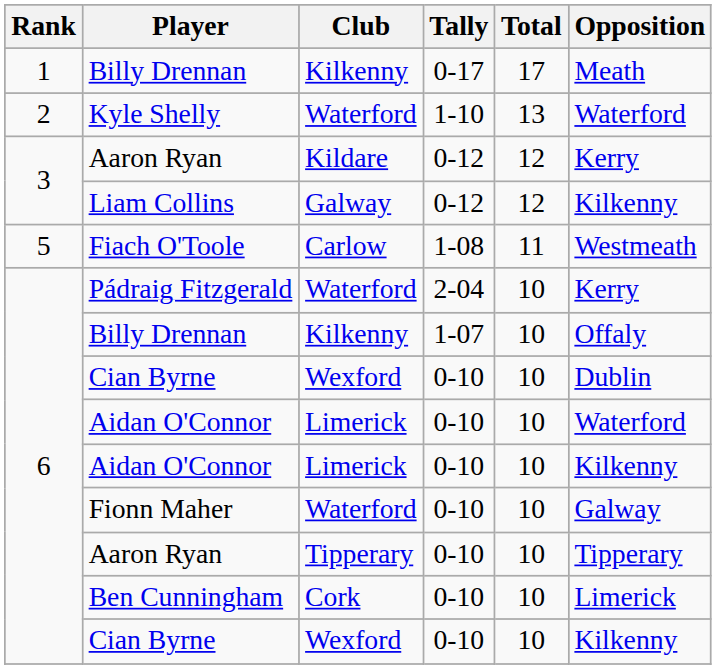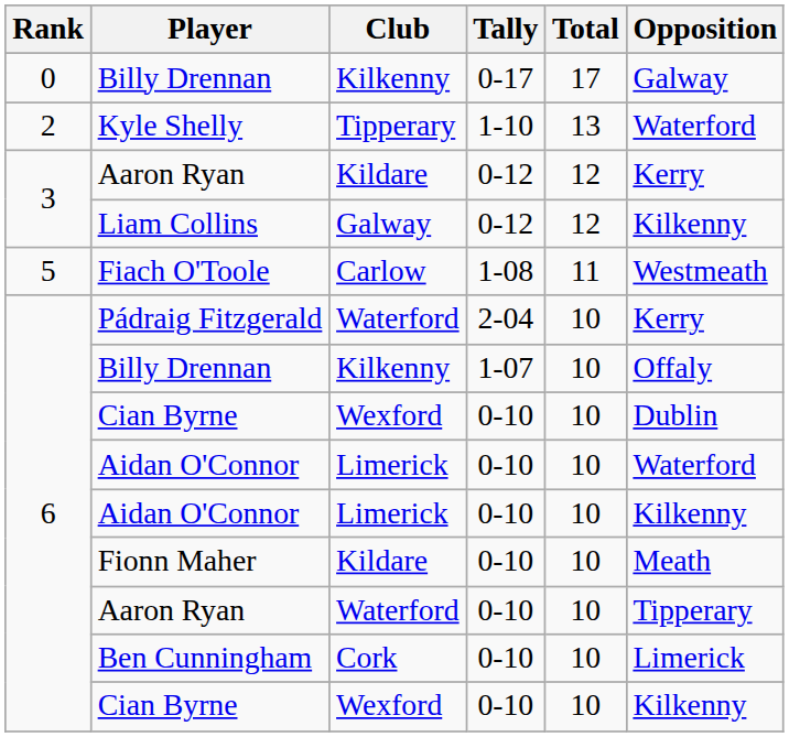 <table class="wikitable">
 <tr>
 <th>Rank</th>
 <th>Player</th>
 <th>Club</th>
 <th>Tally</th>
 <th>Total</th>
 <th>Opposition</th>
 </tr>
 <tr>
-<td rowspan="1" style="text-align:center;">1</td>
+<td rowspan="1" style="text-align:center;">0</td>
 <td><a href='#'>Billy Drennan</a></td>
 <td><a href='#'>Kilkenny</a></td>
 <td align=center>0-17</td>
 <td align=center>17</td>
-<td><a href='#'>Meath</a></td>
+<td><a href='#'>Galway</a></td>
 </tr>
 <tr>
 <td rowspan="1" style="text-align:center;">2</td>
 <td><a href='#'>Kyle Shelly</a></td>
-<td><a href='#'>Waterford</a></td>
+<td><a href='#'>Tipperary</a></td>
 <td align=center>1-10</td>
 <td align=center>13</td>
 <td><a href='#'>Waterford</a></td>
 </tr>
 <tr>
 <td rowspan="2" style="text-align:center;">3</td>
 <td>Aaron Ryan</td>
 <td><a href='#'>Kildare</a></td>
 <td align=center>0-12</td>
 <td align=center>12</td>
 <td><a href='#'>Kerry</a></td>
 </tr>
 <tr>
 <td><a href='#'>Liam Collins</a></td>
 <td><a href='#'>Galway</a></td>
 <td align=center>0-12</td>
 <td align=center>12</td>
 <td><a href='#'>Kilkenny</a></td>
 </tr>
 <tr>
 <td rowspan="1" style="text-align:center;">5</td>
 <td><a href='#'>Fiach O'Toole</a></td>
 <td><a href='#'>Carlow</a></td>
 <td align=center>1-08</td>
 <td align=center>11</td>
 <td><a href='#'>Westmeath</a></td>
 </tr>
 <tr>
 <td rowspan="9" style="text-align:center;">6</td>
 <td><a href='#'>Pádraig Fitzgerald</a></td>
 <td><a href='#'>Waterford</a></td>
 <td align=center>2-04</td>
 <td align=center>10</td>
 <td><a href='#'>Kerry</a></td>
 </tr>
 <tr>
 <td><a href='#'>Billy Drennan</a></td>
 <td><a href='#'>Kilkenny</a></td>
 <td align=center>1-07</td>
 <td align=center>10</td>
 <td><a href='#'>Offaly</a></td>
 </tr>
 <tr>
 <td><a href='#'>Cian Byrne</a></td>
 <td><a href='#'>Wexford</a></td>
 <td align=center>0-10</td>
 <td align=center>10</td>
 <td><a href='#'>Dublin</a></td>
 </tr>
 <tr>
 <td><a href='#'>Aidan O'Connor</a></td>
 <td><a href='#'>Limerick</a></td>
 <td align=center>0-10</td>
 <td align=center>10</td>
 <td><a href='#'>Waterford</a></td>
 </tr>
 <tr>
 <td><a href='#'>Aidan O'Connor</a></td>
 <td><a href='#'>Limerick</a></td>
 <td align=center>0-10</td>
 <td align=center>10</td>
 <td><a href='#'>Kilkenny</a></td>
 </tr>
 <tr>
 <td>Fionn Maher</td>
-<td><a href='#'>Waterford</a></td>
+<td><a href='#'>Kildare</a></td>
 <td align=center>0-10</td>
 <td align=center>10</td>
-<td><a href='#'>Galway</a></td>
+<td><a href='#'>Meath</a></td>
 </tr>
 <tr>
 <td>Aaron Ryan</td>
-<td><a href='#'>Tipperary</a></td>
+<td><a href='#'>Waterford</a></td>
 <td align=center>0-10</td>
 <td align=center>10</td>
 <td><a href='#'>Tipperary</a></td>
 </tr>
 <tr>
 <td><a href='#'>Ben Cunningham</a></td>
 <td><a href='#'>Cork</a></td>
 <td align=center>0-10</td>
 <td align=center>10</td>
 <td><a href='#'>Limerick</a></td>
 </tr>
 <tr>
 <td><a href='#'>Cian Byrne</a></td>
 <td><a href='#'>Wexford</a></td>
 <td align=center>0-10</td>
 <td align=center>10</td>
 <td><a href='#'>Kilkenny</a></td>
 </tr>
 </table>
